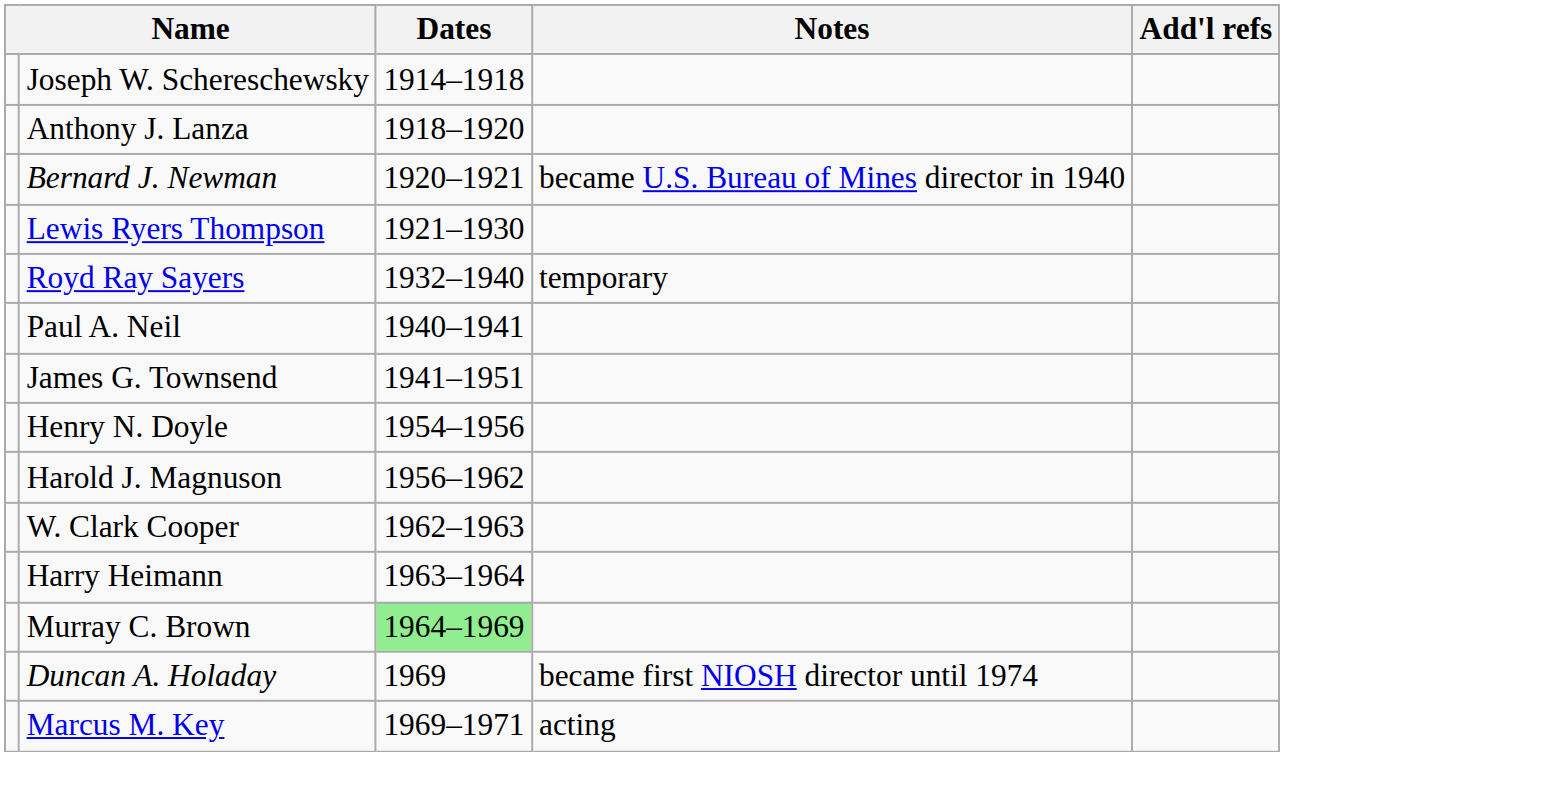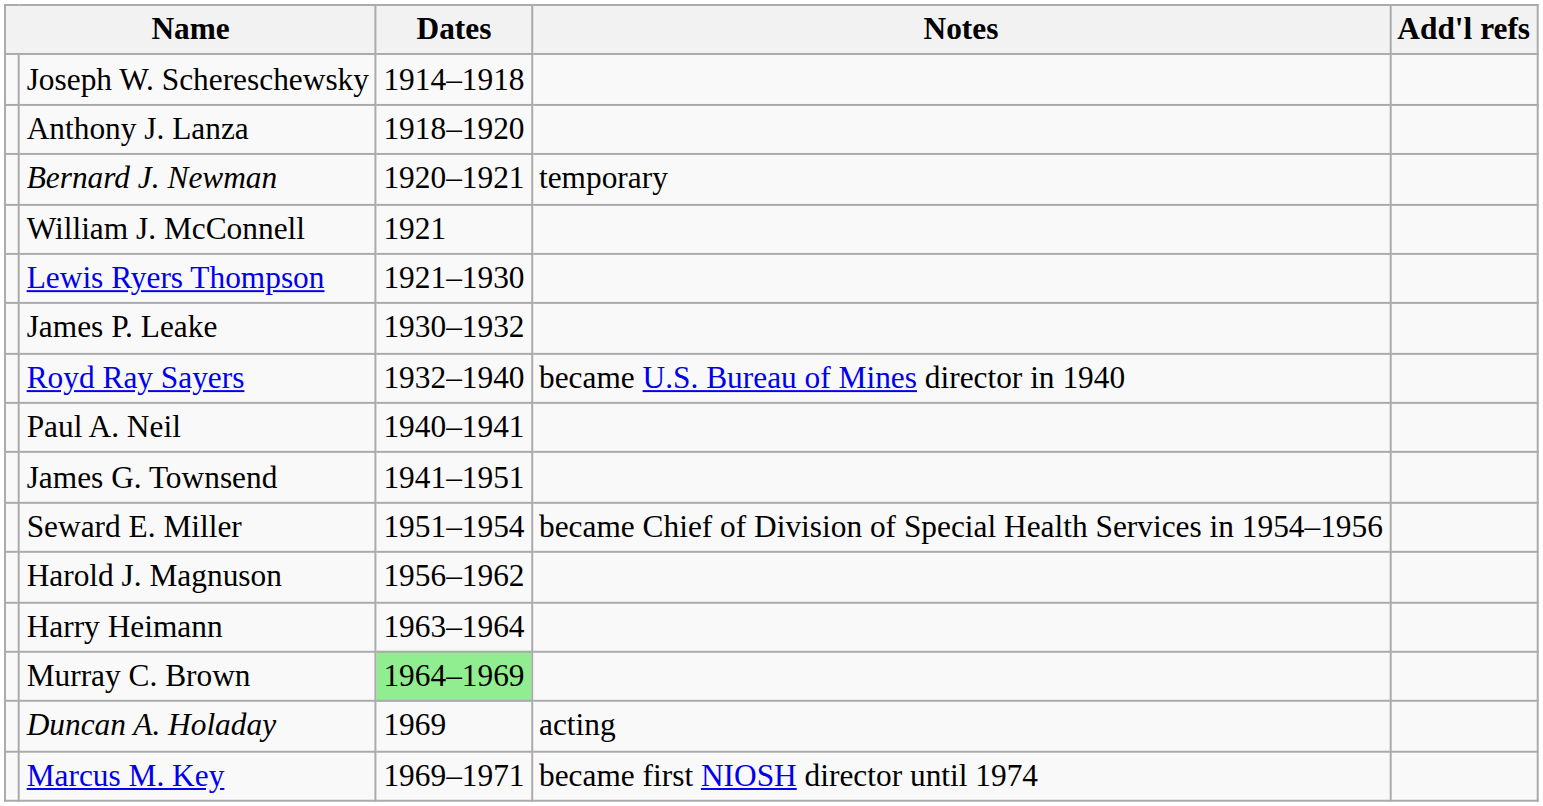 <table class="wikitable">
 <tr>
 <th colspan="2">Name</th>
 <th>Dates</th>
 <th>Notes</th>
 <th>Add'l refs</th>
 </tr>
 <tr>
 <td></td>
 <td>Joseph W. Schereschewsky</td>
 <td>1914–1918</td>
 <td></td>
 <td></td>
 </tr>
 <tr>
 <td></td>
 <td>Anthony J. Lanza</td>
 <td>1918–1920</td>
 <td></td>
 <td></td>
 </tr>
 <tr>
 <td></td>
 <td><em>Bernard J. Newman</em></td>
 <td>1920–1921</td>
-<td>became <a href='#'>U.S. Bureau of Mines</a> director in 1940</td>
+<td>temporary</td>
+<td></td>
+</tr>
+<tr>
+<td></td>
+<td>William J. McConnell</td>
+<td>1921</td>
+<td></td>
 <td></td>
 </tr>
 <tr>
 <td></td>
 <td><a href='#'>Lewis Ryers Thompson</a></td>
 <td>1921–1930</td>
 <td></td>
 <td></td>
 </tr>
 <tr>
 <td></td>
+<td>James P. Leake</td>
+<td>1930–1932</td>
+<td></td>
+<td></td>
+</tr>
+<tr>
+<td></td>
 <td><a href='#'>Royd Ray Sayers</a></td>
 <td>1932–1940</td>
-<td>temporary</td>
+<td>became <a href='#'>U.S. Bureau of Mines</a> director in 1940</td>
 <td></td>
 </tr>
 <tr>
 <td></td>
 <td>Paul A. Neil</td>
 <td>1940–1941</td>
 <td></td>
 <td></td>
 </tr>
 <tr>
 <td></td>
 <td>James G. Townsend</td>
 <td>1941–1951</td>
 <td></td>
 <td></td>
 </tr>
 <tr>
 <td></td>
-<td>Henry N. Doyle</td>
-<td>1954–1956</td>
-<td></td>
+<td>Seward E. Miller</td>
+<td>1951–1954</td>
+<td>became Chief of Division of Special Health Services in 1954–1956</td>
 <td></td>
 </tr>
 <tr>
 <td></td>
 <td>Harold J. Magnuson</td>
 <td>1956–1962</td>
-<td></td>
-<td></td>
-</tr>
-<tr>
-<td></td>
-<td>W. Clark Cooper</td>
-<td>1962–1963</td>
 <td></td>
 <td></td>
 </tr>
 <tr>
 <td></td>
 <td>Harry Heimann</td>
 <td>1963–1964</td>
 <td></td>
 <td></td>
 </tr>
 <tr>
 <td></td>
 <td>Murray C. Brown</td>
 <td style="background: lightgreen;">1964–1969</td>
 <td></td>
 <td></td>
 </tr>
 <tr>
 <td></td>
 <td><em>Duncan A. Holaday</em></td>
 <td>1969</td>
-<td>became first <a href='#'>NIOSH</a> director until 1974</td>
+<td>acting</td>
 <td></td>
 </tr>
 <tr>
 <td></td>
 <td><a href='#'>Marcus M. Key</a></td>
 <td>1969–1971</td>
-<td>acting</td>
+<td>became first <a href='#'>NIOSH</a> director until 1974</td>
 <td></td>
 </tr>
 </table>
